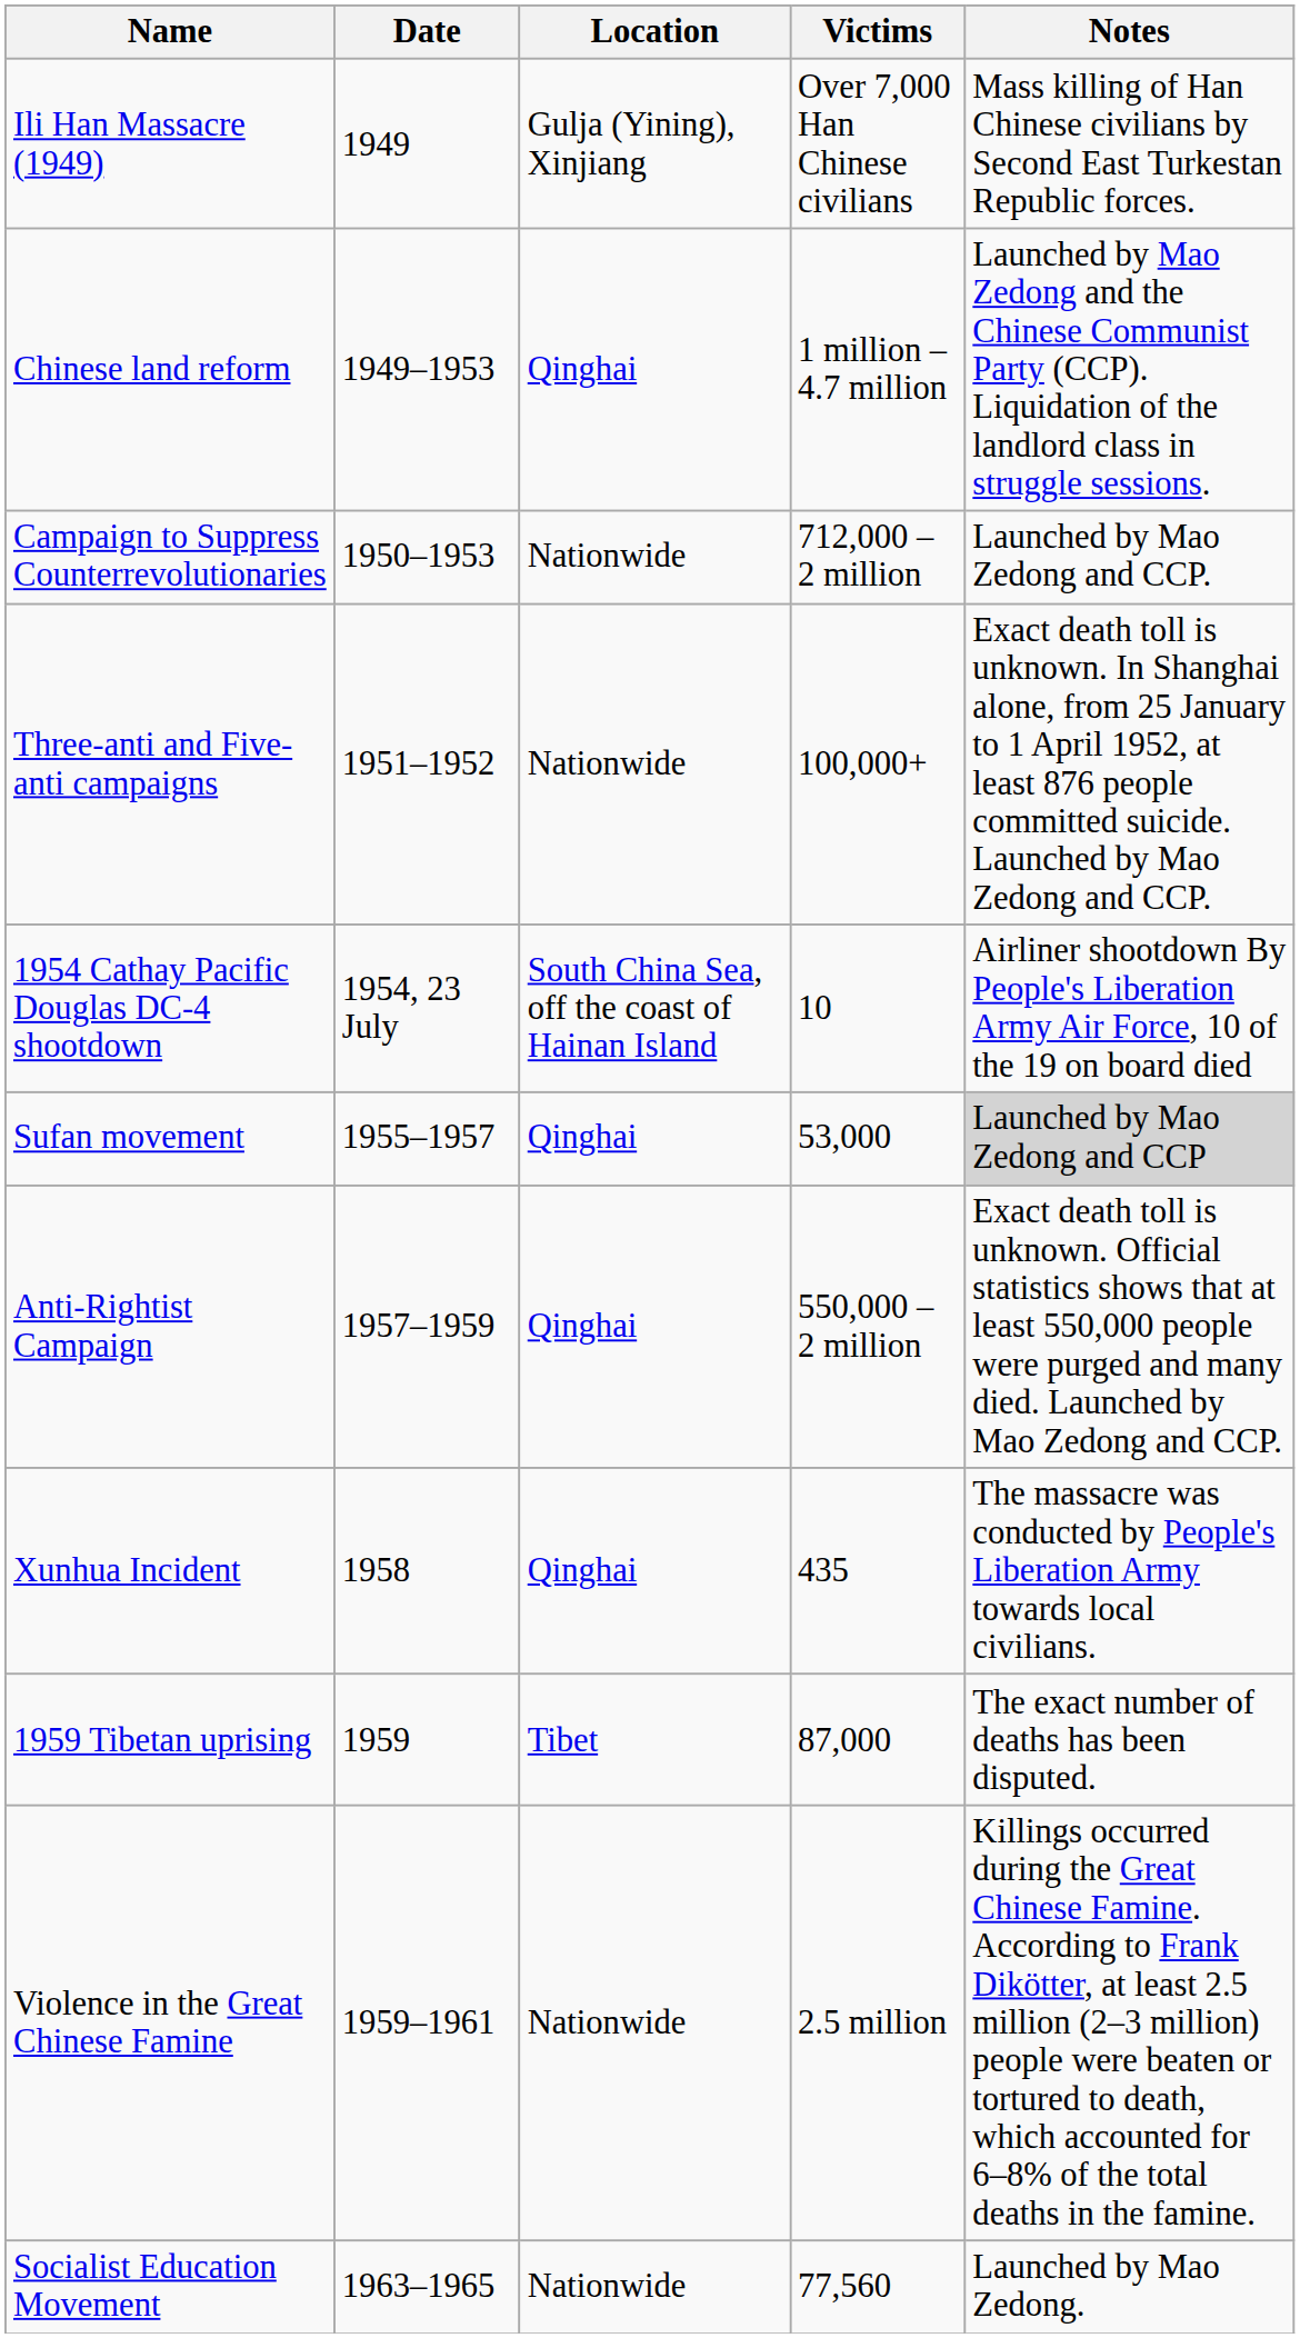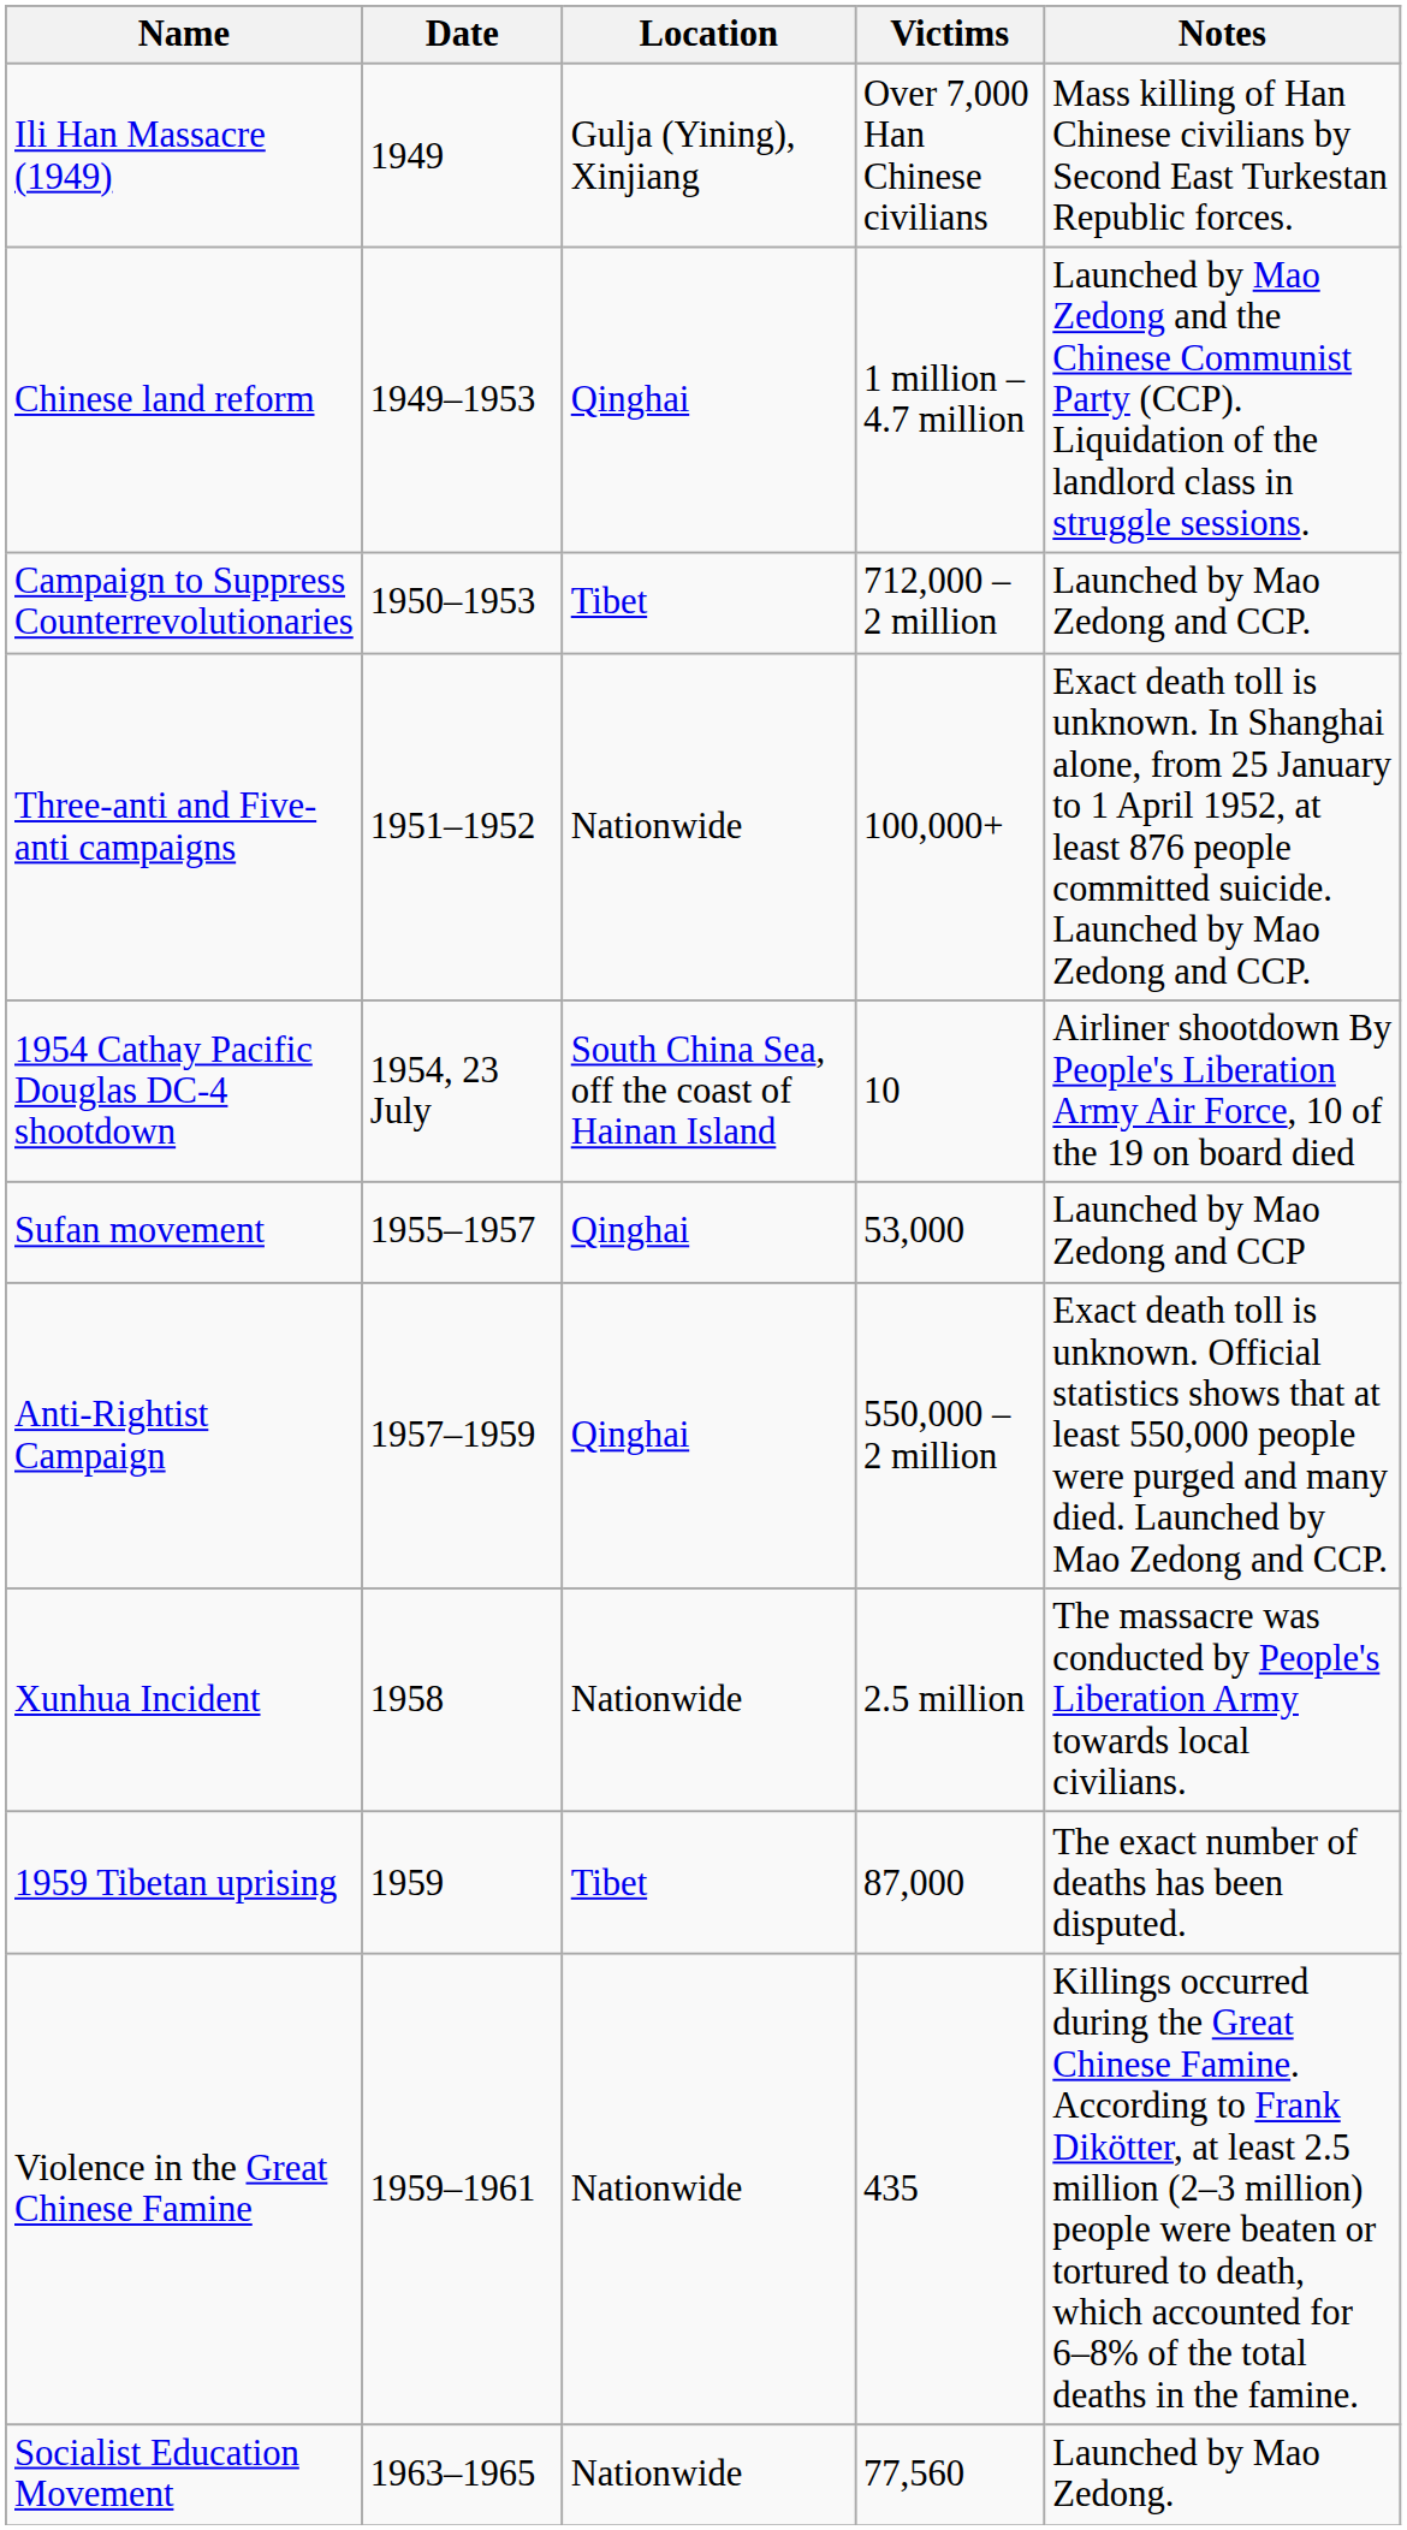 <table class="sortable wikitable">
 <tr>
 <th style="width:120px;">Name</th>
 <th style="width:80px;">Date</th>
 <th style="width:120px;">Location</th>
 <th style="width:75px;">Victims</th>
 <th class="unsortable">Notes</th>
 </tr>
 <tr>
 <td><a href='#'>Ili Han Massacre (1949)</a></td>
 <td>1949</td>
 <td>Gulja (Yining), Xinjiang</td>
 <td>Over 7,000 Han Chinese civilians</td>
 <td>Mass killing of Han Chinese civilians by Second East Turkestan Republic forces.</td>
 </tr>
 <tr>
 <td><a href='#'>Chinese land reform</a></td>
 <td>1949–1953</td>
 <td><a href='#'>Qinghai</a></td>
 <td>1 million – 4.7 million</td>
 <td>Launched by <a href='#'>Mao Zedong</a> and the <a href='#'>Chinese Communist Party</a> (CCP). Liquidation of the landlord class in <a href='#'>struggle sessions</a>.</td>
 </tr>
 <tr>
 <td><a href='#'>Campaign to Suppress Counterrevolutionaries</a></td>
 <td>1950–1953</td>
-<td>Nationwide</td>
+<td><a href='#'>Tibet</a></td>
 <td>712,000 – 2 million</td>
 <td>Launched by Mao Zedong and CCP.</td>
 </tr>
 <tr>
 <td><a href='#'>Three-anti and Five-anti campaigns</a></td>
 <td>1951–1952</td>
 <td>Nationwide</td>
 <td>100,000+</td>
 <td>Exact death toll is unknown. In Shanghai alone, from 25 January to 1 April 1952, at least 876 people committed suicide. Launched by Mao Zedong and CCP.</td>
 </tr>
 <tr>
 <td><a href='#'>1954 Cathay Pacific Douglas DC-4 shootdown</a></td>
 <td>1954, 23 July</td>
 <td><a href='#'>South China Sea</a>, off the coast of <a href='#'>Hainan Island</a></td>
 <td>10</td>
 <td>Airliner shootdown By <a href='#'>People's Liberation Army Air Force</a>, 10 of the 19 on board died</td>
 </tr>
 <tr>
 <td><a href='#'>Sufan movement</a></td>
 <td>1955–1957</td>
 <td><a href='#'>Qinghai</a></td>
 <td>53,000</td>
-<td style="background: lightgrey;">Launched by Mao Zedong and CCP</td>
+<td>Launched by Mao Zedong and CCP</td>
 </tr>
 <tr>
 <td><a href='#'>Anti-Rightist Campaign</a></td>
 <td>1957–1959</td>
 <td><a href='#'>Qinghai</a></td>
 <td>550,000 – 2 million</td>
 <td>Exact death toll is unknown. Official statistics shows that at least 550,000 people were purged and many died. Launched by Mao Zedong and CCP.</td>
 </tr>
 <tr>
 <td><a href='#'>Xunhua Incident</a></td>
 <td>1958</td>
-<td><a href='#'>Qinghai</a></td>
-<td>435</td>
+<td>Nationwide</td>
+<td>2.5 million</td>
 <td>The massacre was conducted by <a href='#'>People's Liberation Army</a> towards local civilians.</td>
 </tr>
 <tr>
 <td><a href='#'>1959 Tibetan uprising</a></td>
 <td>1959</td>
 <td><a href='#'>Tibet</a></td>
 <td>87,000</td>
 <td>The exact number of deaths has been disputed.</td>
 </tr>
 <tr>
 <td>Violence in the <a href='#'>Great Chinese Famine</a></td>
 <td>1959–1961</td>
 <td>Nationwide</td>
-<td>2.5 million</td>
+<td>435</td>
 <td>Killings occurred during the <a href='#'>Great Chinese Famine</a>. According to <a href='#'>Frank Dikötter</a>, at least 2.5 million (2–3 million) people were beaten or tortured to death, which accounted for 6–8% of the total deaths in the famine.</td>
 </tr>
 <tr>
 <td><a href='#'>Socialist Education Movement</a></td>
 <td>1963–1965</td>
 <td>Nationwide</td>
 <td>77,560</td>
 <td>Launched by Mao Zedong.</td>
 </tr>
 </table>
